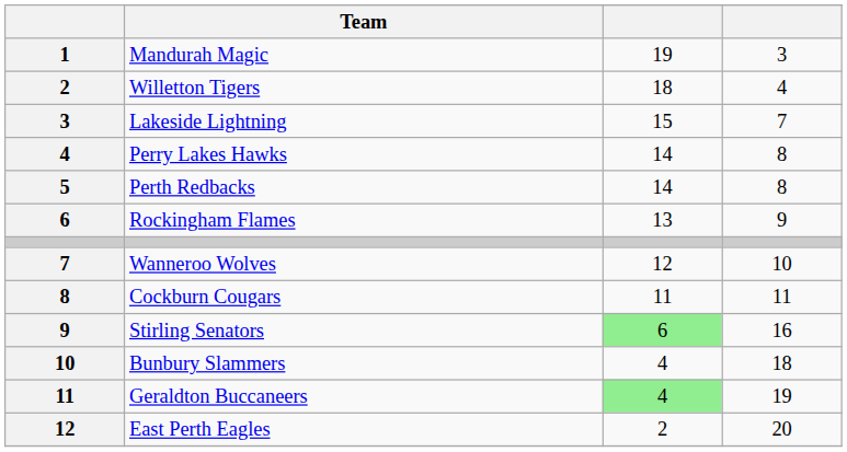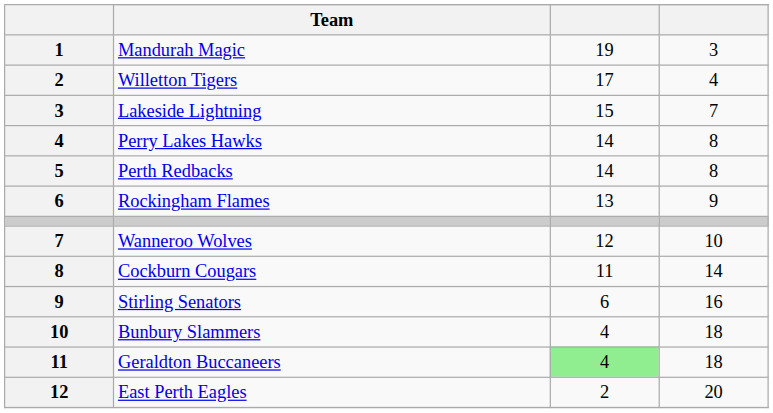 <table class="wikitable" width="50%" style="font-size:95%; text-align:center">
 <tr>
 <th width="5%" rowspan=2></th>
 </tr>
 <tr>
 <th width="20%">Team</th>
 <th width="5%"></th>
 <th width="5%"></th>
 </tr>
 <tr>
 <th>1</th>
 <td align=left><a href='#'>Mandurah Magic</a></td>
 <td>19</td>
 <td>3</td>
 </tr>
 <tr>
 <th>2</th>
 <td align=left><a href='#'>Willetton Tigers</a></td>
-<td>18</td>
+<td>17</td>
 <td>4</td>
 </tr>
 <tr>
 <th>3</th>
 <td align=left><a href='#'>Lakeside Lightning</a></td>
 <td>15</td>
 <td>7</td>
 </tr>
 <tr>
 <th>4</th>
 <td align=left><a href='#'>Perry Lakes Hawks</a></td>
 <td>14</td>
 <td>8</td>
 </tr>
 <tr>
 <th>5</th>
 <td align=left><a href='#'>Perth Redbacks</a></td>
 <td>14</td>
 <td>8</td>
 </tr>
 <tr>
 <th>6</th>
 <td align=left><a href='#'>Rockingham Flames</a></td>
 <td>13</td>
 <td>9</td>
 </tr>
 <tr bgcolor="#cccccc">
 <td></td>
 <td></td>
 <td></td>
 <td></td>
 </tr>
 <tr>
 <th>7</th>
 <td align=left><a href='#'>Wanneroo Wolves</a></td>
 <td>12</td>
 <td>10</td>
 </tr>
 <tr>
 <th>8</th>
 <td align=left><a href='#'>Cockburn Cougars</a></td>
 <td>11</td>
-<td>11</td>
+<td>14</td>
 </tr>
 <tr>
 <th>9</th>
 <td align=left><a href='#'>Stirling Senators</a></td>
-<td style="background: lightgreen;">6</td>
+<td>6</td>
 <td>16</td>
 </tr>
 <tr>
 <th>10</th>
 <td align=left><a href='#'>Bunbury Slammers</a></td>
 <td>4</td>
 <td>18</td>
 </tr>
 <tr>
 <th>11</th>
 <td align=left><a href='#'>Geraldton Buccaneers</a></td>
 <td style="background: lightgreen;">4</td>
-<td>19</td>
+<td>18</td>
 </tr>
 <tr>
 <th>12</th>
 <td align=left><a href='#'>East Perth Eagles</a></td>
 <td>2</td>
 <td>20</td>
 </tr>
 <tr>
 </tr>
 </table>
